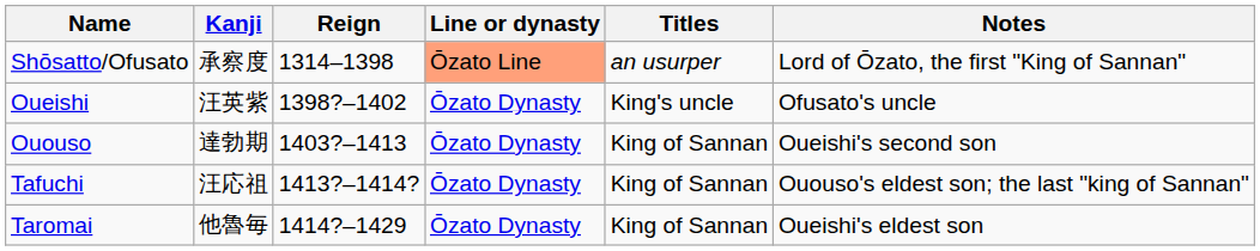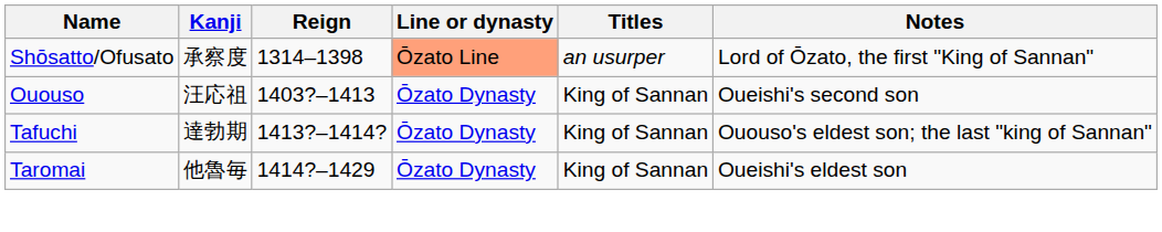 <table class="wikitable">
 <tr>
 <th>Name</th>
 <th><a href='#'>Kanji</a></th>
 <th>Reign</th>
 <th>Line or dynasty</th>
 <th>Titles</th>
 <th>Notes</th>
 </tr>
 <tr>
 <td><a href='#'>Shōsatto</a>/Ofusato</td>
 <td>承察度</td>
 <td>1314–1398</td>
 <td style="background: lightsalmon;">Ōzato Line</td>
 <td><em>an usurper</em></td>
 <td>Lord of Ōzato, the first "King of Sannan"</td>
 </tr>
 <tr>
-<td><a href='#'>Oueishi</a></td>
-<td>汪英紫</td>
-<td>1398?–1402</td>
-<td><a href='#'>Ōzato Dynasty</a></td>
-<td>King's uncle</td>
-<td>Ofusato's uncle</td>
-</tr>
-<tr>
 <td><a href='#'>Ououso</a></td>
-<td>達勃期</td>
+<td>汪応祖</td>
 <td>1403?–1413</td>
 <td><a href='#'>Ōzato Dynasty</a></td>
 <td>King of Sannan</td>
 <td>Oueishi's second son</td>
 </tr>
 <tr>
 <td><a href='#'>Tafuchi</a></td>
-<td>汪応祖</td>
+<td>達勃期</td>
 <td>1413?–1414?</td>
 <td><a href='#'>Ōzato Dynasty</a></td>
 <td>King of Sannan</td>
 <td>Ououso's eldest son; the last "king of Sannan"</td>
 </tr>
 <tr>
 <td><a href='#'>Taromai</a></td>
 <td>他魯毎</td>
 <td>1414?–1429</td>
 <td><a href='#'>Ōzato Dynasty</a></td>
 <td>King of Sannan</td>
 <td>Oueishi's eldest son</td>
 </tr>
 </table>
